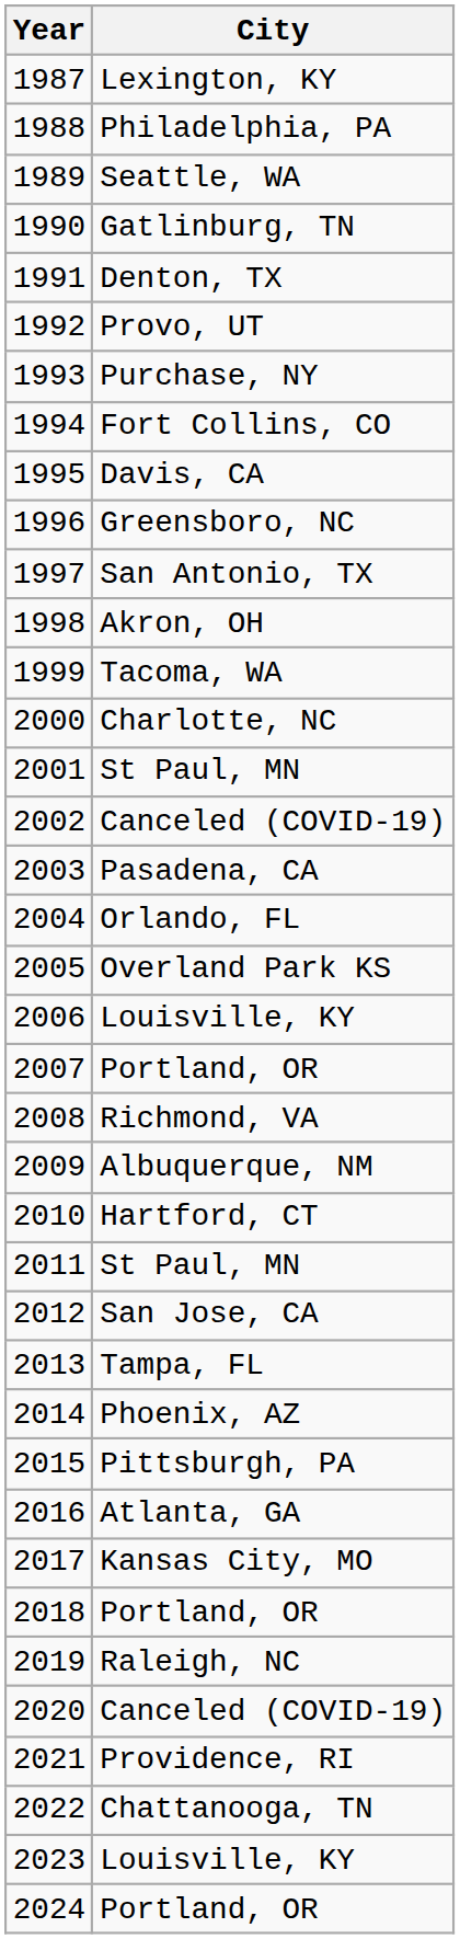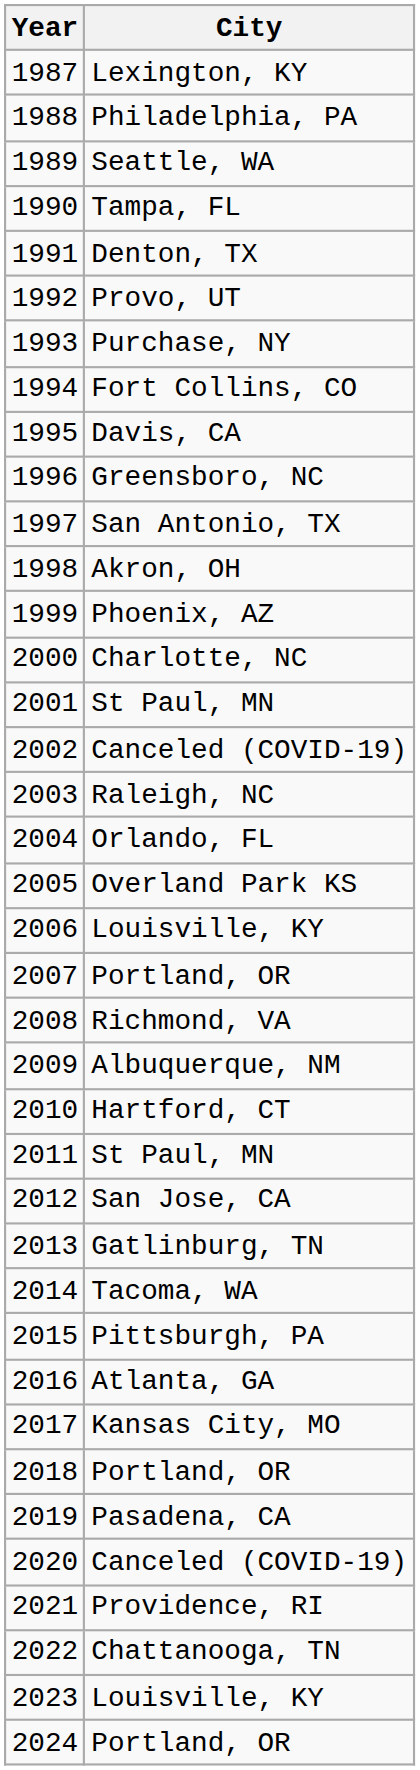 <table class="wikitable">
 <tr>
 <th>Year</th>
 <th>City</th>
 </tr>
 <tr>
 <td>1987</td>
 <td>Lexington, KY</td>
 </tr>
 <tr>
 <td>1988</td>
 <td>Philadelphia, PA</td>
 </tr>
 <tr>
 <td>1989</td>
 <td>Seattle, WA</td>
 </tr>
 <tr>
 <td>1990</td>
-<td>Gatlinburg, TN</td>
+<td>Tampa, FL</td>
 </tr>
 <tr>
 <td>1991</td>
 <td>Denton, TX</td>
 </tr>
 <tr>
 <td>1992</td>
 <td>Provo, UT</td>
 </tr>
 <tr>
 <td>1993</td>
 <td>Purchase, NY</td>
 </tr>
 <tr>
 <td>1994</td>
 <td>Fort Collins, CO</td>
 </tr>
 <tr>
 <td>1995</td>
 <td>Davis, CA</td>
 </tr>
 <tr>
 <td>1996</td>
 <td>Greensboro, NC</td>
 </tr>
 <tr>
 <td>1997</td>
 <td>San Antonio, TX</td>
 </tr>
 <tr>
 <td>1998</td>
 <td>Akron, OH</td>
 </tr>
 <tr>
 <td>1999</td>
-<td>Tacoma, WA</td>
+<td>Phoenix, AZ</td>
 </tr>
 <tr>
 <td>2000</td>
 <td>Charlotte, NC</td>
 </tr>
 <tr>
 <td>2001</td>
 <td>St Paul, MN</td>
 </tr>
 <tr>
 <td>2002</td>
 <td>Canceled (COVID-19)</td>
 </tr>
 <tr>
 <td>2003</td>
-<td>Pasadena, CA</td>
+<td>Raleigh, NC</td>
 </tr>
 <tr>
 <td>2004</td>
 <td>Orlando, FL</td>
 </tr>
 <tr>
 <td>2005</td>
 <td>Overland Park KS</td>
 </tr>
 <tr>
 <td>2006</td>
 <td>Louisville, KY</td>
 </tr>
 <tr>
 <td>2007</td>
 <td>Portland, OR</td>
 </tr>
 <tr>
 <td>2008</td>
 <td>Richmond, VA</td>
 </tr>
 <tr>
 <td>2009</td>
 <td>Albuquerque, NM</td>
 </tr>
 <tr>
 <td>2010</td>
 <td>Hartford, CT</td>
 </tr>
 <tr>
 <td>2011</td>
 <td>St Paul, MN</td>
 </tr>
 <tr>
 <td>2012</td>
 <td>San Jose, CA</td>
 </tr>
 <tr>
 <td>2013</td>
-<td>Tampa, FL</td>
+<td>Gatlinburg, TN</td>
 </tr>
 <tr>
 <td>2014</td>
-<td>Phoenix, AZ</td>
+<td>Tacoma, WA</td>
 </tr>
 <tr>
 <td>2015</td>
 <td>Pittsburgh, PA</td>
 </tr>
 <tr>
 <td>2016</td>
 <td>Atlanta, GA</td>
 </tr>
 <tr>
 <td>2017</td>
 <td>Kansas City, MO</td>
 </tr>
 <tr>
 <td>2018</td>
 <td>Portland, OR</td>
 </tr>
 <tr>
 <td>2019</td>
-<td>Raleigh, NC</td>
+<td>Pasadena, CA</td>
 </tr>
 <tr>
 <td>2020</td>
 <td>Canceled (COVID-19)</td>
 </tr>
 <tr>
 <td>2021</td>
 <td>Providence, RI</td>
 </tr>
 <tr>
 <td>2022</td>
 <td>Chattanooga, TN</td>
 </tr>
 <tr>
 <td>2023</td>
 <td>Louisville, KY</td>
 </tr>
 <tr>
 <td>2024</td>
 <td>Portland, OR</td>
 </tr>
 </table>
